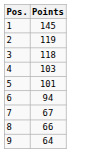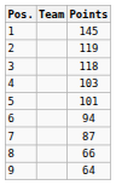 <table class="wikitable sortable">
 <tr>
 <th>Pos.</th>
+<th>Team</th>
 <th>Points</th>
 </tr>
 <tr>
 <td>1</td>
+<td></td>
 <td align=center>145</td>
 </tr>
 <tr>
 <td>2</td>
+<td></td>
 <td align=center>119</td>
 </tr>
 <tr>
 <td>3</td>
+<td></td>
 <td align=center>118</td>
 </tr>
 <tr>
 <td>4</td>
+<td></td>
 <td align=center>103</td>
 </tr>
 <tr>
 <td>5</td>
+<td></td>
 <td align=center>101</td>
 </tr>
 <tr>
 <td>6</td>
+<td></td>
 <td align=center>94</td>
 </tr>
 <tr>
 <td>7</td>
-<td align=center>67</td>
+<td></td>
+<td align=center>87</td>
 </tr>
 <tr>
 <td>8</td>
+<td></td>
 <td align=center>66</td>
 </tr>
 <tr>
 <td>9</td>
+<td></td>
 <td align=center>64</td>
 </tr>
 </table>
